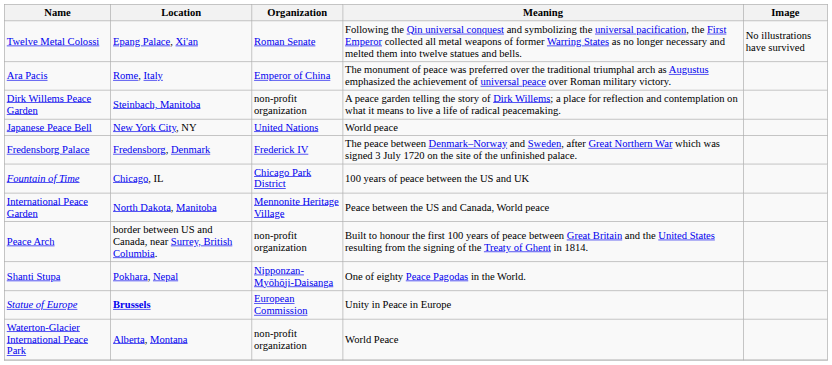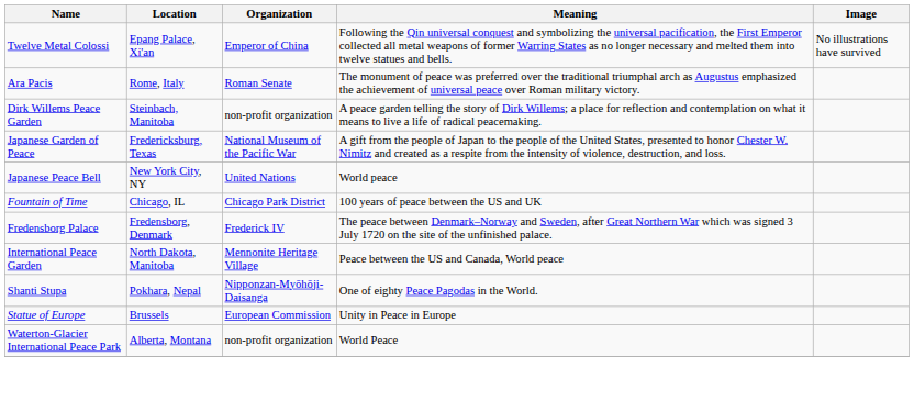 <table class="wikitable">
 <tr>
 <th>Name</th>
 <th>Location</th>
 <th>Organization</th>
 <th>Meaning</th>
 <th>Image</th>
 </tr>
 <tr>
 <td><a href='#'>Twelve Metal Colossi</a></td>
 <td><a href='#'>Epang Palace</a>, <a href='#'>Xi'an</a></td>
-<td><a href='#'>Roman Senate</a></td>
+<td><a href='#'>Emperor of China</a></td>
 <td>Following the <a href='#'>Qin universal conquest</a> and symbolizing the <a href='#'>universal pacification</a>, the <a href='#'>First Emperor</a> collected all metal weapons of former <a href='#'>Warring States</a> as no longer necessary and melted them into twelve statues and bells.</td>
 <td>No illustrations have survived</td>
 </tr>
 <tr>
 <td><a href='#'>Ara Pacis</a></td>
 <td><a href='#'>Rome</a>, <a href='#'>Italy</a></td>
-<td><a href='#'>Emperor of China</a></td>
+<td><a href='#'>Roman Senate</a></td>
 <td>The monument of peace was preferred over the traditional triumphal arch as <a href='#'>Augustus</a> emphasized the achievement of <a href='#'>universal peace</a> over Roman military victory.</td>
 <td></td>
 </tr>
 <tr>
 <td><a href='#'>Dirk Willems Peace Garden</a></td>
 <td><a href='#'>Steinbach, Manitoba</a></td>
 <td>non-profit organization</td>
 <td>A peace garden telling the story of <a href='#'>Dirk Willems</a>; a place for reflection and contemplation on what it means to live a life of radical peacemaking.</td>
 </tr>
 <tr>
+<td><a href='#'>Japanese Garden of Peace</a></td>
+<td><a href='#'>Fredericksburg, Texas</a></td>
+<td><a href='#'>National Museum of the Pacific War</a></td>
+<td>A gift from the people of Japan to the people of the United States, presented to honor <a href='#'>Chester W. Nimitz</a> and created as a respite from the intensity of violence, destruction, and loss.</td>
+<td></td>
+</tr>
+<tr>
 <td><a href='#'>Japanese Peace Bell</a></td>
 <td><a href='#'>New York City</a>, NY</td>
 <td><a href='#'>United Nations</a></td>
 <td>World peace</td>
+<td></td>
+</tr>
+<tr>
+<td><em><a href='#'>Fountain of Time</a></em></td>
+<td><a href='#'>Chicago</a>, IL</td>
+<td><a href='#'>Chicago Park District</a></td>
+<td>100 years of peace between the US and UK</td>
 <td></td>
 </tr>
 <tr>
 <td><a href='#'>Fredensborg Palace</a></td>
 <td><a href='#'>Fredensborg</a>, <a href='#'>Denmark</a></td>
 <td><a href='#'>Frederick IV</a></td>
 <td>The peace between <a href='#'>Denmark–Norway</a> and <a href='#'>Sweden</a>, after <a href='#'>Great Northern War</a> which was signed 3 July 1720 on the site of the unfinished palace.</td>
 <td></td>
 </tr>
 <tr>
-<td><em><a href='#'>Fountain of Time</a></em></td>
-<td><a href='#'>Chicago</a>, IL</td>
-<td><a href='#'>Chicago Park District</a></td>
-<td>100 years of peace between the US and UK</td>
-<td></td>
-</tr>
-<tr>
 <td><a href='#'>International Peace Garden</a></td>
 <td><a href='#'>North Dakota</a>, <a href='#'>Manitoba</a></td>
 <td><a href='#'>Mennonite Heritage Village</a></td>
 <td>Peace between the US and Canada, World peace</td>
-<td></td>
-</tr>
-<tr>
-<td><a href='#'>Peace Arch</a></td>
-<td>border between US and Canada, near <a href='#'>Surrey, British Columbia</a>.</td>
-<td>non-profit organization</td>
-<td>Built to honour the first 100 years of peace between <a href='#'>Great Britain</a> and the <a href='#'>United States</a> resulting from the signing of the <a href='#'>Treaty of Ghent</a> in 1814.</td>
 <td></td>
 </tr>
 <tr>
 <td><a href='#'>Shanti Stupa</a></td>
 <td><a href='#'>Pokhara</a>, <a href='#'>Nepal</a></td>
 <td><a href='#'>Nipponzan-Myōhōji-Daisanga</a></td>
 <td>One of eighty <a href='#'>Peace Pagodas</a> in the World.</td>
 </tr>
 <tr>
 <td><em><a href='#'>Statue of Europe</a></em></td>
-<td><strong><a href='#'>Brussels</a></strong></td>
+<td><a href='#'>Brussels</a></td>
 <td><a href='#'>European Commission</a></td>
 <td>Unity in Peace in Europe</td>
 <td></td>
 </tr>
 <tr>
 <td><a href='#'>Waterton-Glacier International Peace Park</a></td>
 <td><a href='#'>Alberta</a>, <a href='#'>Montana</a></td>
 <td>non-profit organization</td>
 <td>World Peace</td>
 <td></td>
 </tr>
 <tr>
 </tr>
 </table>
